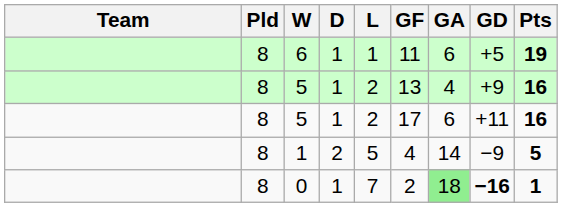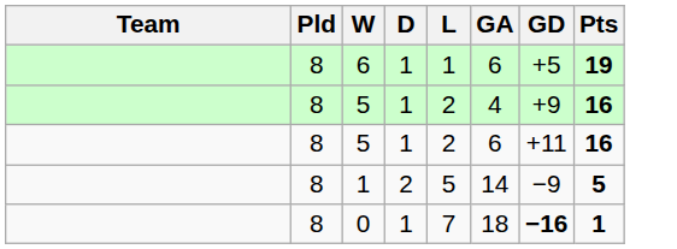 <table class="wikitable" style="text-align: center;">
 <tr>
 <th width="175">Team</th>
 <th width="20">Pld</th>
 <th width="20">W</th>
 <th width="20">D</th>
 <th width="20">L</th>
-<th width="20">GF</th>
 <th width="20">GA</th>
 <th width="20">GD</th>
 <th width="20">Pts</th>
 </tr>
 <tr bgcolor="#ccffcc">
 <td align="left"></td>
 <td>8</td>
 <td>6</td>
 <td>1</td>
 <td>1</td>
-<td>11</td>
 <td>6</td>
 <td>+5</td>
 <td><strong>19</strong></td>
 </tr>
 <tr bgcolor="#ccffcc">
 <td align="left"></td>
 <td>8</td>
 <td>5</td>
 <td>1</td>
 <td>2</td>
-<td>13</td>
 <td>4</td>
 <td>+9</td>
 <td><strong>16</strong></td>
 </tr>
 <tr>
 <td align="left"></td>
 <td>8</td>
 <td>5</td>
 <td>1</td>
 <td>2</td>
-<td>17</td>
 <td>6</td>
 <td>+11</td>
 <td><strong>16</strong></td>
 </tr>
 <tr>
 <td align="left"></td>
 <td>8</td>
 <td>1</td>
 <td>2</td>
 <td>5</td>
-<td>4</td>
 <td>14</td>
 <td>−9</td>
 <td><strong>5</strong></td>
 </tr>
 <tr>
 <td align="left"></td>
 <td>8</td>
 <td>0</td>
 <td>1</td>
 <td>7</td>
-<td>2</td>
-<td style="background: lightgreen;">18</td>
+<td>18</td>
 <td><strong>−16</strong></td>
 <td><strong>1</strong></td>
 </tr>
 </table>
